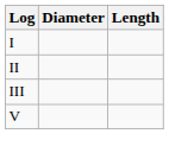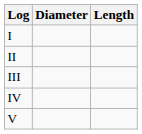 <table class="wikitable sortable">
 <tr>
 <th>Log</th>
 <th>Diameter</th>
 <th>Length</th>
 </tr>
 <tr>
 <td>I</td>
 <td></td>
 <td></td>
 </tr>
 <tr>
 <td>II</td>
 <td></td>
 <td></td>
 </tr>
 <tr>
 <td>III</td>
 <td></td>
 <td></td>
 </tr>
 <tr>
+<td>IV</td>
+<td></td>
+<td></td>
+</tr>
+<tr>
 <td>V</td>
 <td></td>
 <td></td>
 </tr>
 </table>
